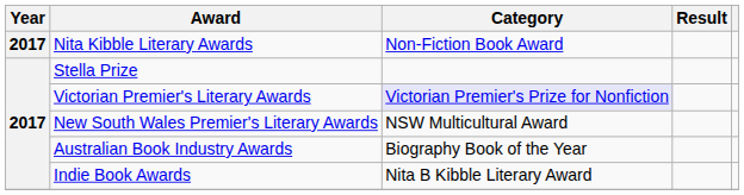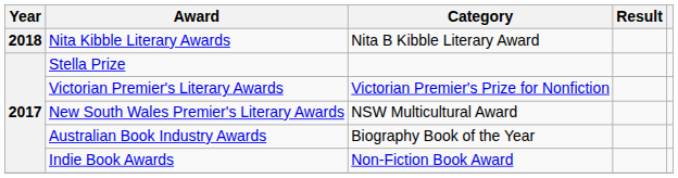 <table class="wikitable sortable">
 <tr>
 <th>Year</th>
 <th>Award</th>
 <th>Category</th>
 <th>Result</th>
 <th></th>
 </tr>
 <tr>
-<th rowspan="1">2017</th>
+<th rowspan="1">2018</th>
 <td><a href='#'>Nita Kibble Literary Awards</a></td>
-<td><a href='#'>Non-Fiction Book Award</a></td>
+<td>Nita B Kibble Literary Award</td>
 <td></td>
 <td></td>
 </tr>
 <tr>
 <th rowspan="5">2017</th>
 <td><a href='#'>Stella Prize</a></td>
 <td></td>
 <td></td>
 <td></td>
 </tr>
 <tr>
 <td><a href='#'>Victorian Premier's Literary Awards</a></td>
-<td style="background: lavender;"><a href='#'>Victorian Premier's Prize for Nonfiction</a></td>
+<td><a href='#'>Victorian Premier's Prize for Nonfiction</a></td>
 <td></td>
 <td></td>
 </tr>
 <tr>
 <td><a href='#'>New South Wales Premier's Literary Awards</a></td>
 <td>NSW Multicultural Award</td>
 <td></td>
 <td></td>
 </tr>
 <tr>
 <td><a href='#'>Australian Book Industry Awards</a></td>
 <td>Biography Book of the Year</td>
 <td></td>
 <td></td>
 </tr>
 <tr>
 <td><a href='#'>Indie Book Awards</a></td>
-<td>Nita B Kibble Literary Award</td>
+<td><a href='#'>Non-Fiction Book Award</a></td>
 <td></td>
 <td></td>
 </tr>
 <tr>
 </tr>
 </table>
